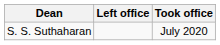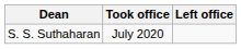 <table class="wikitable floatright" border="1" style="text-align:center; font-size:90%">
 <tr>
 <th>Dean</th>
+<th>Took office</th>
 <th>Left office</th>
-<th>Took office</th>
 </tr>
 <tr>
 <td align=left>S. S. Suthaharan</td>
+<td>July 2020</td>
 <td></td>
-<td>July 2020</td>
 </tr>
 </table>
